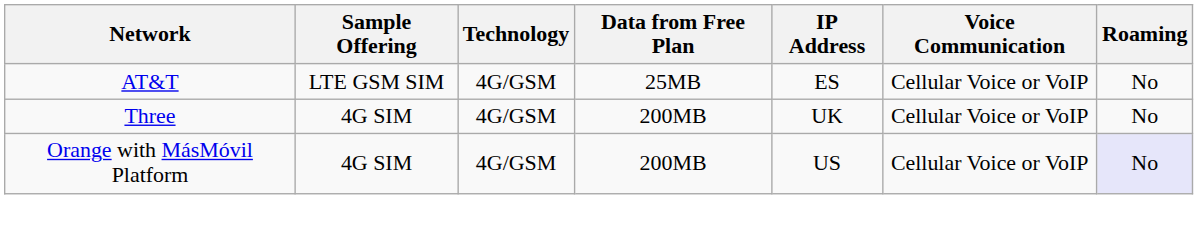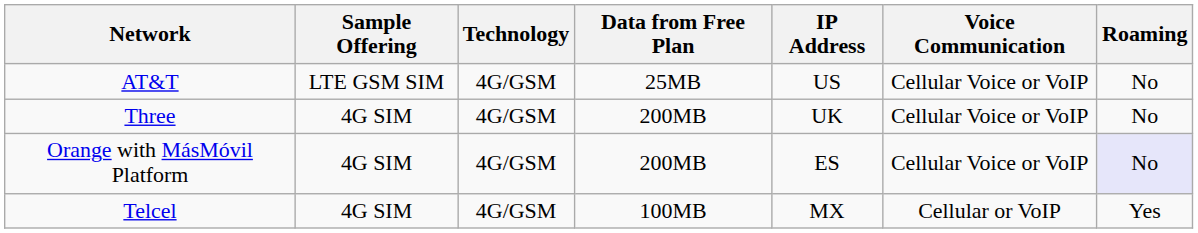 <table style="text-align:center;" class="wikitable sortable">
 <tr>
 <th>Network</th>
 <th>Sample Offering</th>
 <th>Technology</th>
 <th>Data from Free Plan</th>
 <th>IP Address</th>
 <th>Voice Communication</th>
 <th>Roaming</th>
 </tr>
 <tr>
 <td><a href='#'>AT&T</a></td>
 <td>LTE GSM SIM</td>
 <td>4G/GSM</td>
 <td>25MB</td>
-<td>ES</td>
+<td>US</td>
 <td>Cellular Voice or VoIP</td>
 <td>No</td>
 </tr>
 <tr>
 <td><a href='#'>Three</a></td>
 <td>4G SIM</td>
 <td>4G/GSM</td>
 <td>200MB</td>
 <td>UK</td>
 <td>Cellular Voice or VoIP</td>
 <td>No</td>
 </tr>
 <tr>
 <td><a href='#'>Orange</a> with <a href='#'>MásMóvil</a> Platform</td>
 <td>4G SIM</td>
 <td>4G/GSM</td>
 <td>200MB</td>
-<td>US</td>
+<td>ES</td>
 <td>Cellular Voice or VoIP</td>
 <td style="background: lavender;">No</td>
 </tr>
+<tr>
+<td><a href='#'>Telcel</a></td>
+<td>4G SIM</td>
+<td>4G/GSM</td>
+<td>100MB</td>
+<td>MX</td>
+<td>Cellular or VoIP</td>
+<td>Yes</td>
+</tr>
 </table>
